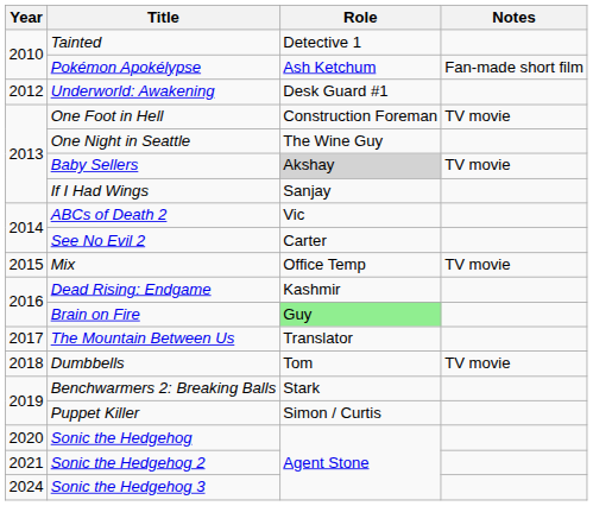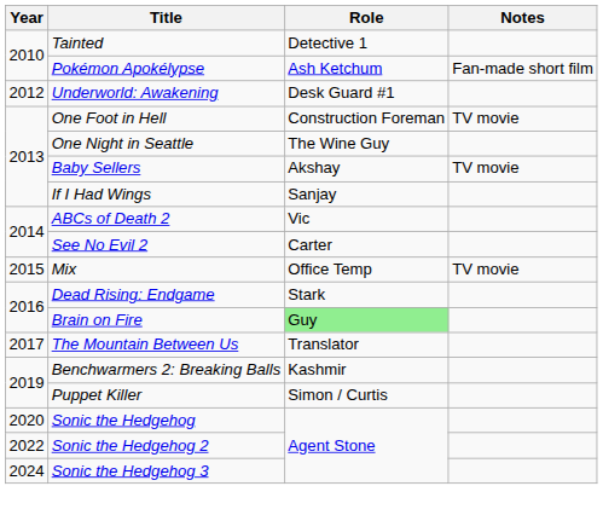 <table class="wikitable">
 <tr>
 <th>Year</th>
 <th>Title</th>
 <th>Role</th>
 <th>Notes</th>
 </tr>
 <tr>
 <td rowspan="2">2010</td>
 <td><em>Tainted</em></td>
 <td>Detective 1</td>
 <td></td>
 </tr>
 <tr>
 <td><em><a href='#'>Pokémon Apokélypse</a></em></td>
 <td><a href='#'>Ash Ketchum</a></td>
 <td>Fan-made short film</td>
 </tr>
 <tr>
 <td>2012</td>
 <td><em><a href='#'>Underworld: Awakening</a></em></td>
 <td>Desk Guard #1</td>
 <td></td>
 </tr>
 <tr>
 <td rowspan="4">2013</td>
 <td><em>One Foot in Hell</em></td>
 <td>Construction Foreman</td>
 <td>TV movie</td>
 </tr>
 <tr>
 <td><em>One Night in Seattle</em></td>
 <td>The Wine Guy</td>
 <td></td>
 </tr>
 <tr>
 <td><em><a href='#'>Baby Sellers</a></em></td>
-<td style="background: lightgrey;">Akshay</td>
+<td>Akshay</td>
 <td>TV movie</td>
 </tr>
 <tr>
 <td><em>If I Had Wings</em></td>
 <td>Sanjay</td>
 <td></td>
 </tr>
 <tr>
 <td rowspan="2">2014</td>
 <td><em><a href='#'>ABCs of Death 2</a></em></td>
 <td>Vic</td>
 <td></td>
 </tr>
 <tr>
 <td><em><a href='#'>See No Evil 2</a></em></td>
 <td>Carter</td>
 <td></td>
 </tr>
 <tr>
 <td>2015</td>
 <td><em>Mix</em></td>
 <td>Office Temp</td>
 <td>TV movie</td>
 </tr>
 <tr>
 <td rowspan="2">2016</td>
 <td><em><a href='#'>Dead Rising: Endgame</a></em></td>
-<td>Kashmir</td>
+<td>Stark</td>
 <td></td>
 </tr>
 <tr>
 <td><em><a href='#'>Brain on Fire</a></em></td>
 <td style="background: lightgreen;">Guy</td>
 <td></td>
 </tr>
 <tr>
 <td>2017</td>
 <td><em><a href='#'>The Mountain Between Us</a></em></td>
 <td>Translator</td>
 <td></td>
 </tr>
 <tr>
-<td>2018</td>
-<td><em>Dumbbells</em></td>
-<td>Tom</td>
-<td>TV movie</td>
-</tr>
-<tr>
 <td rowspan="2">2019</td>
 <td><em>Benchwarmers 2: Breaking Balls</em></td>
-<td>Stark</td>
+<td>Kashmir</td>
 <td></td>
 </tr>
 <tr>
 <td><em>Puppet Killer</em></td>
 <td>Simon / Curtis</td>
 <td></td>
 </tr>
 <tr>
 <td>2020</td>
 <td><em><a href='#'>Sonic the Hedgehog</a></em></td>
 <td rowspan="3"><a href='#'>Agent Stone</a></td>
 <td></td>
 </tr>
 <tr>
-<td>2021</td>
+<td>2022</td>
 <td><em><a href='#'>Sonic the Hedgehog 2</a></em></td>
 <td></td>
 </tr>
 <tr>
 <td>2024</td>
 <td><em><a href='#'>Sonic the Hedgehog 3</a></em></td>
 <td></td>
 </tr>
 </table>
